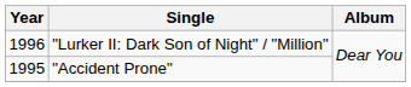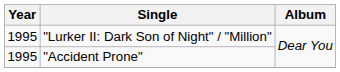 <table class="wikitable">
 <tr>
 <th>Year</th>
 <th>Single</th>
 <th>Album</th>
 </tr>
 <tr>
-<td>1996</td>
+<td>1995</td>
 <td>"Lurker II: Dark Son of Night" / "Million"</td>
 <td rowspan="2"><em>Dear You</em></td>
 </tr>
 <tr>
 <td>1995</td>
 <td>"Accident Prone"</td>
 </tr>
 <tr>
 </tr>
 </table>
